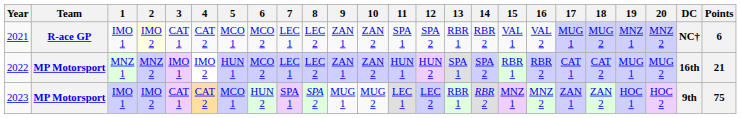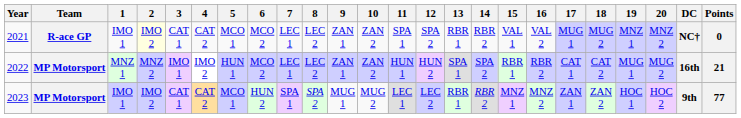 <table class="wikitable" style="text-align:center; font-size:85%;">
 <tr>
 <th>Year</th>
 <th>Team</th>
 <th>1</th>
 <th>2</th>
 <th>3</th>
 <th>4</th>
 <th>5</th>
 <th>6</th>
 <th>7</th>
 <th>8</th>
 <th>9</th>
 <th>10</th>
 <th>11</th>
 <th>12</th>
 <th>13</th>
 <th>14</th>
 <th>15</th>
 <th>16</th>
 <th>17</th>
 <th>18</th>
 <th>19</th>
 <th>20</th>
 <th>DC</th>
 <th>Points</th>
 </tr>
 <tr>
 <td><a href='#'>2021</a></td>
 <th nowrap><a href='#'>R-ace GP</a></th>
 <td><a href='#'>IMO<br>1</a></td>
 <td style="background: lightyellow;"><a href='#'>IMO<br>2</a></td>
 <td><a href='#'>CAT<br>1</a></td>
 <td><a href='#'>CAT<br>2</a></td>
 <td><a href='#'>MCO<br>1</a></td>
 <td><a href='#'>MCO<br>2</a></td>
 <td><a href='#'>LEC<br>1</a></td>
 <td><a href='#'>LEC<br>2</a></td>
 <td><a href='#'>ZAN<br>1</a></td>
 <td><a href='#'>ZAN<br>2</a></td>
 <td><a href='#'>SPA<br>1</a></td>
 <td><a href='#'>SPA<br>2</a></td>
 <td><a href='#'>RBR<br>1</a></td>
 <td><a href='#'>RBR<br>2</a></td>
 <td><a href='#'>VAL<br>1</a></td>
 <td><a href='#'>VAL<br>2</a></td>
 <td style="background:#CFCFFF;"><a href='#'>MUG<br>1</a><br></td>
 <td style="background:#CFCFFF;"><a href='#'>MUG<br>2</a><br></td>
 <td style="background:#CFCFFF;"><a href='#'>MNZ<br>1</a><br></td>
 <td style="background:#CFCFFF;"><a href='#'>MNZ<br>2</a><br></td>
 <th>NC†</th>
-<th>6</th>
+<th>0</th>
 </tr>
 <tr>
 <td><a href='#'>2022</a></td>
 <th nowrap><a href='#'>MP Motorsport</a></th>
 <td style="background:#DFFFDF;"><a href='#'>MNZ<br>1</a><br></td>
 <td style="background:#CFCFFF;"><a href='#'>MNZ<br>2</a><br></td>
 <td style="background:#EFCFFF;"><a href='#'>IMO<br>1</a><br></td>
 <td style="background:#FFFFFF;"><a href='#'>IMO<br>2</a><br></td>
 <td style="background:#CFCFFF;"><a href='#'>HUN<br>1</a><br></td>
 <td style="background:#CFCFFF;"><a href='#'>MCO<br>2</a><br></td>
 <td style="background:#CFCFFF;"><a href='#'>LEC<br>1</a><br></td>
 <td style="background:#CFCFFF;"><a href='#'>LEC<br>2</a><br></td>
 <td style="background:#CFCFFF;"><a href='#'>ZAN<br>1</a><br></td>
 <td style="background:#CFCFFF;"><a href='#'>ZAN<br>2</a><br></td>
 <td style="background:#CFCFFF;"><a href='#'>HUN<br>1</a><br></td>
 <td style="background:#EFCFFF;"><a href='#'>HUN<br>2</a><br></td>
 <td style="background:#DFDFDF;"><a href='#'>SPA<br>1</a><br></td>
 <td style="background:#CFCFFF;"><a href='#'>SPA<br>2</a><br></td>
 <td style="background:#DFFFDF;"><a href='#'>RBR<br>1</a><br></td>
 <td style="background:#CFCFFF;"><a href='#'>RBR<br>2</a><br></td>
 <td style="background:#CFCFFF;"><a href='#'>CAT<br>1</a><br></td>
 <td style="background:#CFCFFF;"><a href='#'>CAT<br>2</a><br></td>
 <td style="background:#CFCFFF;"><a href='#'>MUG<br>1</a><br></td>
 <td style="background:#CFCFFF;"><a href='#'>MUG<br>2</a><br></td>
 <th>16th</th>
 <th>21</th>
 </tr>
 <tr>
 <td><a href='#'>2023</a></td>
 <th nowrap><a href='#'>MP Motorsport</a></th>
 <td style="background:#CFCFFF;"><a href='#'>IMO<br>1</a><br></td>
 <td style="background:#CFCFFF;"><a href='#'>IMO<br>2</a><br></td>
 <td style="background:#EFCFFF;"><a href='#'>CAT<br>1</a><br></td>
 <td style="background:#FFDF9F;"><a href='#'>CAT<br>2</a><br></td>
 <td style="background:#CFCFFF;"><a href='#'>MCO<br>1</a><br></td>
 <td style="background:#DFFFDF;"><a href='#'>HUN<br>2</a><br></td>
 <td style="background:#EFCFFF;"><a href='#'>SPA<br>1</a><br></td>
 <td style="background:#DFFFDF;"><em><a href='#'>SPA<br>2</a></em><br></td>
 <td><a href='#'>MUG<br>1</a></td>
 <td><a href='#'>MUG<br>2</a></td>
 <td style="background:#DFDFDF;"><a href='#'>LEC<br>1</a><br></td>
 <td style="background:#CFCFFF;"><a href='#'>LEC<br>2</a><br></td>
 <td style="background:#DFFFDF;"><a href='#'>RBR<br>1</a><br></td>
 <td style="background:#DFDFDF;"><em><a href='#'>RBR<br>2</a></em><br></td>
 <td style="background:#EFCFFF;"><a href='#'>MNZ<br>1</a><br></td>
 <td style="background:#DFFFDF;"><a href='#'>MNZ<br>2</a><br></td>
 <td style="background:#CFCFFF;"><a href='#'>ZAN<br>1</a><br></td>
 <td style="background:#DFFFDF;"><a href='#'>ZAN<br>2</a><br></td>
 <td style="background:#CFCFFF;"><a href='#'>HOC<br>1</a><br></td>
 <td style="background:#EFCFFF;"><a href='#'>HOC<br>2</a><br></td>
 <th>9th</th>
-<th>75</th>
+<th>77</th>
 </tr>
 </table>
